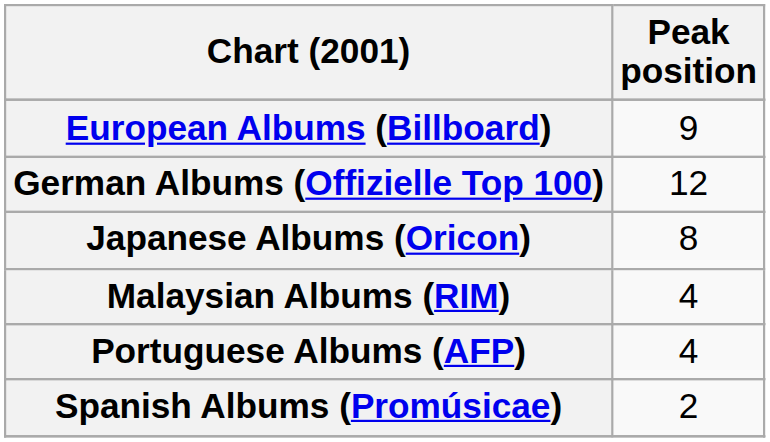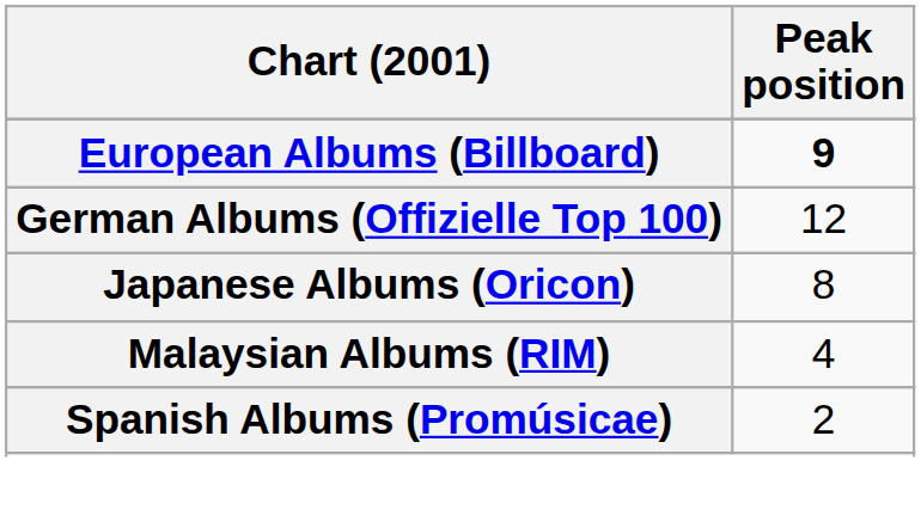 <table class="wikitable sortable plainrowheaders" style="text-align:center">
 <tr>
 <th scope="col">Chart (2001)</th>
 <th scope="col">Peak<br>position</th>
 </tr>
 <tr>
 </tr>
 <tr>
 </tr>
 <tr>
 </tr>
 <tr>
 </tr>
 <tr>
 </tr>
 <tr>
 </tr>
 <tr>
 <th scope="row"><a href='#'>European Albums</a> (<a href='#'>Billboard</a>)</th>
-<td style="text-align:center;">9</td>
+<td style="text-align:center;"><strong>9</strong></td>
 </tr>
 <tr>
 </tr>
 <tr>
 <th scope="row">German Albums (<a href='#'>Offizielle Top 100</a>)</th>
 <td align="center">12</td>
 </tr>
 <tr>
 </tr>
 <tr>
 </tr>
 <tr>
 <th scope="row">Japanese Albums (<a href='#'>Oricon</a>)</th>
 <td align="center">8</td>
 </tr>
 <tr>
 <th scope="row">Malaysian Albums (<a href='#'>RIM</a>)</th>
 <td style="text-align:center;">4</td>
 </tr>
 <tr>
 </tr>
 <tr>
 </tr>
 <tr>
 </tr>
 <tr>
-<th scope="row">Portuguese Albums (<a href='#'>AFP</a>)</th>
-<td align="center">4</td>
-</tr>
-<tr>
 </tr>
 <tr>
 <th scope="row">Spanish Albums (<a href='#'>Promúsicae</a>)</th>
 <td align="center">2</td>
 </tr>
 <tr>
 </tr>
 <tr>
 </tr>
 <tr>
 </tr>
 <tr>
 </tr>
 </table>
